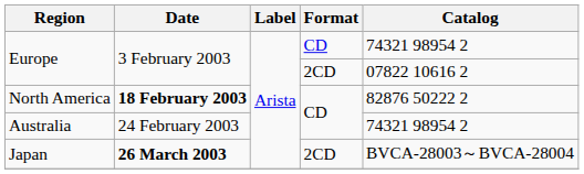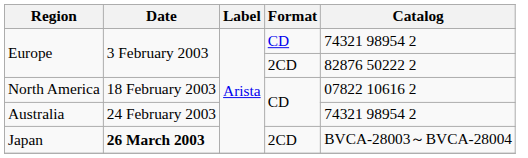 <table class="wikitable">
 <tr>
 <th>Region</th>
 <th>Date</th>
 <th>Label</th>
 <th>Format</th>
 <th>Catalog</th>
 </tr>
 <tr>
 <td rowspan="2">Europe</td>
 <td rowspan="2">3 February 2003</td>
 <td rowspan="5"><a href='#'>Arista</a></td>
 <td><a href='#'>CD</a></td>
 <td>74321 98954 2</td>
 </tr>
 <tr>
 <td>2CD</td>
-<td>07822 10616 2</td>
+<td>82876 50222 2</td>
 </tr>
 <tr>
 <td>North America</td>
-<td><strong>18 February 2003</strong></td>
+<td>18 February 2003</td>
 <td rowspan="2">CD</td>
-<td>82876 50222 2</td>
+<td>07822 10616 2</td>
 </tr>
 <tr>
 <td>Australia</td>
 <td>24 February 2003</td>
 <td>74321 98954 2</td>
 </tr>
 <tr>
 <td>Japan</td>
 <td><strong>26 March 2003</strong></td>
 <td>2CD</td>
 <td>BVCA-28003～BVCA-28004</td>
 </tr>
 <tr>
 </tr>
 </table>
